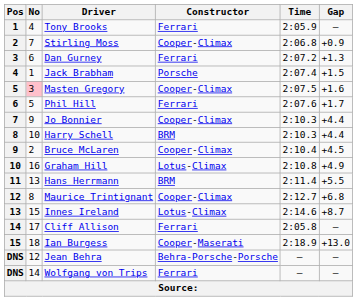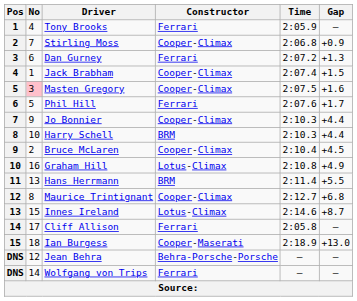 <table class="wikitable sortable" style="font-size: 95%">
 <tr>
 <th>Pos</th>
 <th>No</th>
 <th>Driver</th>
 <th>Constructor</th>
 <th>Time</th>
 <th>Gap</th>
 </tr>
 <tr>
 <th>1</th>
 <td>4</td>
 <td> <a href='#'>Tony Brooks</a></td>
 <td><a href='#'>Ferrari</a></td>
 <td>2:05.9</td>
 <td align="center">—</td>
 </tr>
 <tr>
 <th>2</th>
 <td>7</td>
 <td> <a href='#'>Stirling Moss</a></td>
 <td><a href='#'>Cooper</a>-<a href='#'>Climax</a></td>
 <td>2:06.8</td>
 <td>+0.9</td>
 </tr>
 <tr>
 <th>3</th>
 <td>6</td>
 <td> <a href='#'>Dan Gurney</a></td>
 <td><a href='#'>Ferrari</a></td>
 <td>2:07.2</td>
 <td>+1.3</td>
 </tr>
 <tr>
 <th>4</th>
 <td>1</td>
 <td> <a href='#'>Jack Brabham</a></td>
-<td><a href='#'>Porsche</a></td>
+<td><a href='#'>Cooper</a>-<a href='#'>Climax</a></td>
 <td>2:07.4</td>
 <td>+1.5</td>
 </tr>
 <tr>
 <th>5</th>
 <td style="background: pink;">3</td>
 <td> <a href='#'>Masten Gregory</a></td>
 <td><a href='#'>Cooper</a>-<a href='#'>Climax</a></td>
 <td>2:07.5</td>
 <td>+1.6</td>
 </tr>
 <tr>
 <th>6</th>
 <td>5</td>
 <td> <a href='#'>Phil Hill</a></td>
 <td><a href='#'>Ferrari</a></td>
 <td>2:07.6</td>
 <td>+1.7</td>
 </tr>
 <tr>
 <th>7</th>
 <td>9</td>
 <td> <a href='#'>Jo Bonnier</a></td>
 <td><a href='#'>Cooper</a>-<a href='#'>Climax</a></td>
 <td>2:10.3</td>
 <td>+4.4</td>
 </tr>
 <tr>
 <th>8</th>
 <td>10</td>
 <td> <a href='#'>Harry Schell</a></td>
 <td><a href='#'>BRM</a></td>
 <td>2:10.3</td>
 <td>+4.4</td>
 </tr>
 <tr>
 <th>9</th>
 <td>2</td>
 <td> <a href='#'>Bruce McLaren</a></td>
 <td><a href='#'>Cooper</a>-<a href='#'>Climax</a></td>
 <td>2:10.4</td>
 <td>+4.5</td>
 </tr>
 <tr>
 <th>10</th>
 <td>16</td>
 <td> <a href='#'>Graham Hill</a></td>
 <td><a href='#'>Lotus</a>-<a href='#'>Climax</a></td>
 <td>2:10.8</td>
 <td>+4.9</td>
 </tr>
 <tr>
 <th>11</th>
 <td>13</td>
 <td> <a href='#'>Hans Herrmann</a></td>
 <td><a href='#'>BRM</a></td>
 <td>2:11.4</td>
 <td>+5.5</td>
 </tr>
 <tr>
 <th>12</th>
 <td>8</td>
 <td> <a href='#'>Maurice Trintignant</a></td>
 <td><a href='#'>Cooper</a>-<a href='#'>Climax</a></td>
 <td>2:12.7</td>
 <td>+6.8</td>
 </tr>
 <tr>
 <th>13</th>
 <td>15</td>
 <td> <a href='#'>Innes Ireland</a></td>
 <td><a href='#'>Lotus</a>-<a href='#'>Climax</a></td>
 <td>2:14.6</td>
 <td>+8.7</td>
 </tr>
 <tr>
 <th>14</th>
 <td>17</td>
 <td> <a href='#'>Cliff Allison</a></td>
 <td><a href='#'>Ferrari</a></td>
 <td>2:05.8</td>
 <td align="center">—</td>
 </tr>
 <tr>
 <th>15</th>
 <td>18</td>
 <td> <a href='#'>Ian Burgess</a></td>
 <td><a href='#'>Cooper</a>-<a href='#'>Maserati</a></td>
 <td>2:18.9</td>
 <td>+13.0</td>
 </tr>
 <tr>
 <th>DNS</th>
 <td>12</td>
 <td> <a href='#'>Jean Behra</a></td>
 <td><a href='#'>Behra-Porsche</a>-<a href='#'>Porsche</a></td>
 <td align="center">—</td>
 <td align="center">—</td>
 </tr>
 <tr>
 <th>DNS</th>
 <td>14</td>
 <td> <a href='#'>Wolfgang von Trips</a></td>
 <td><a href='#'>Ferrari</a></td>
 <td align="center">—</td>
 <td align="center">—</td>
 </tr>
 <tr>
 <th colspan="6">Source:</th>
 </tr>
 </table>
